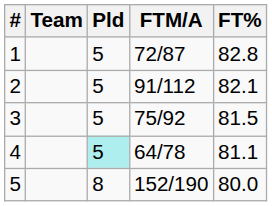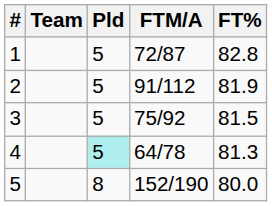 <table class=wikitable width=auto>
 <tr>
 <th>#</th>
 <th>Team</th>
 <th>Pld</th>
 <th>FTM/A</th>
 <th>FT%</th>
 </tr>
 <tr>
 <td>1</td>
 <td><strong></strong></td>
 <td>5</td>
 <td>72/87</td>
 <td>82.8</td>
 </tr>
 <tr>
 <td>2</td>
 <td></td>
 <td>5</td>
 <td>91/112</td>
-<td>82.1</td>
+<td>81.9</td>
 </tr>
 <tr>
 <td>3</td>
 <td></td>
 <td>5</td>
 <td>75/92</td>
 <td>81.5</td>
 </tr>
 <tr>
 <td>4</td>
 <td></td>
 <td style="background: paleturquoise;">5</td>
 <td>64/78</td>
-<td>81.1</td>
+<td>81.3</td>
 </tr>
 <tr>
 <td>5</td>
 <td></td>
 <td>8</td>
 <td>152/190</td>
 <td>80.0</td>
 </tr>
 </table>
